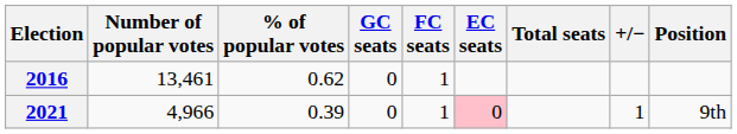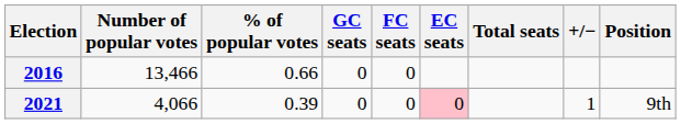 <table class="wikitable" style="text-align: right;">
 <tr align=center>
 <th><strong>Election</strong></th>
 <th>Number of<br>popular votes</th>
 <th>% of<br>popular votes</th>
 <th><a href='#'>GC</a><br>seats</th>
 <th><a href='#'>FC</a><br>seats</th>
 <th><a href='#'>EC</a><br>seats</th>
 <th>Total seats</th>
 <th>+/−</th>
 <th>Position</th>
 </tr>
 <tr>
 <th><a href='#'>2016</a></th>
-<td>13,461</td>
-<td>0.62</td>
+<td>13,466</td>
+<td>0.66</td>
 <td>0</td>
-<td>1</td>
+<td>0</td>
 <td></td>
 <td></td>
 <td></td>
 <td></td>
 </tr>
 <tr>
 <th><a href='#'>2021</a></th>
-<td> 4,966</td>
+<td> 4,066</td>
 <td> 0.39</td>
 <td>0</td>
-<td>1</td>
+<td>0</td>
 <td style="background: pink;">0</td>
 <td></td>
 <td> 1</td>
 <td>9th</td>
 </tr>
 </table>
